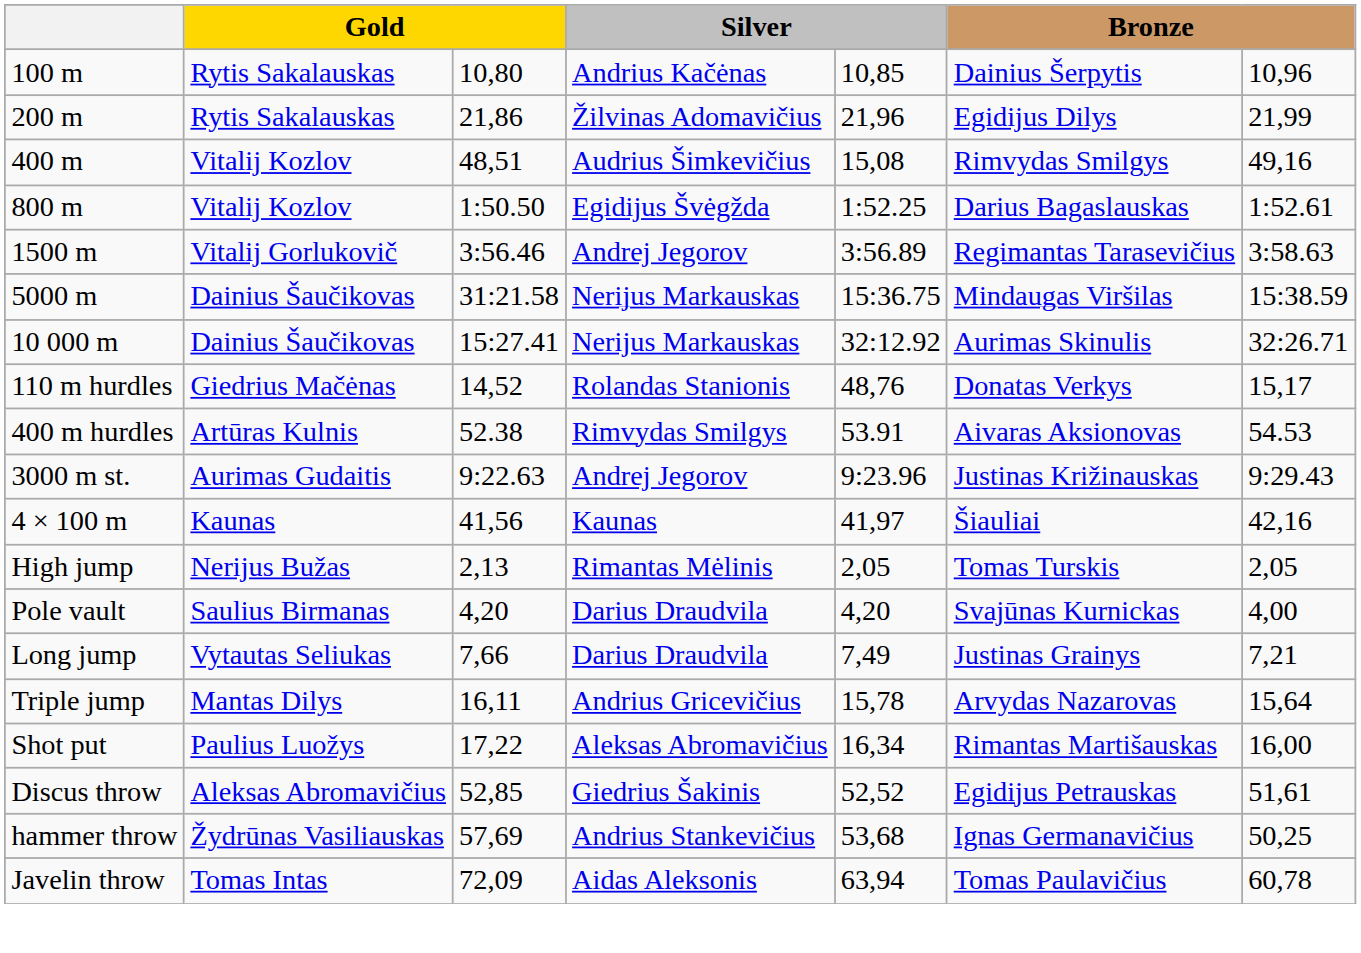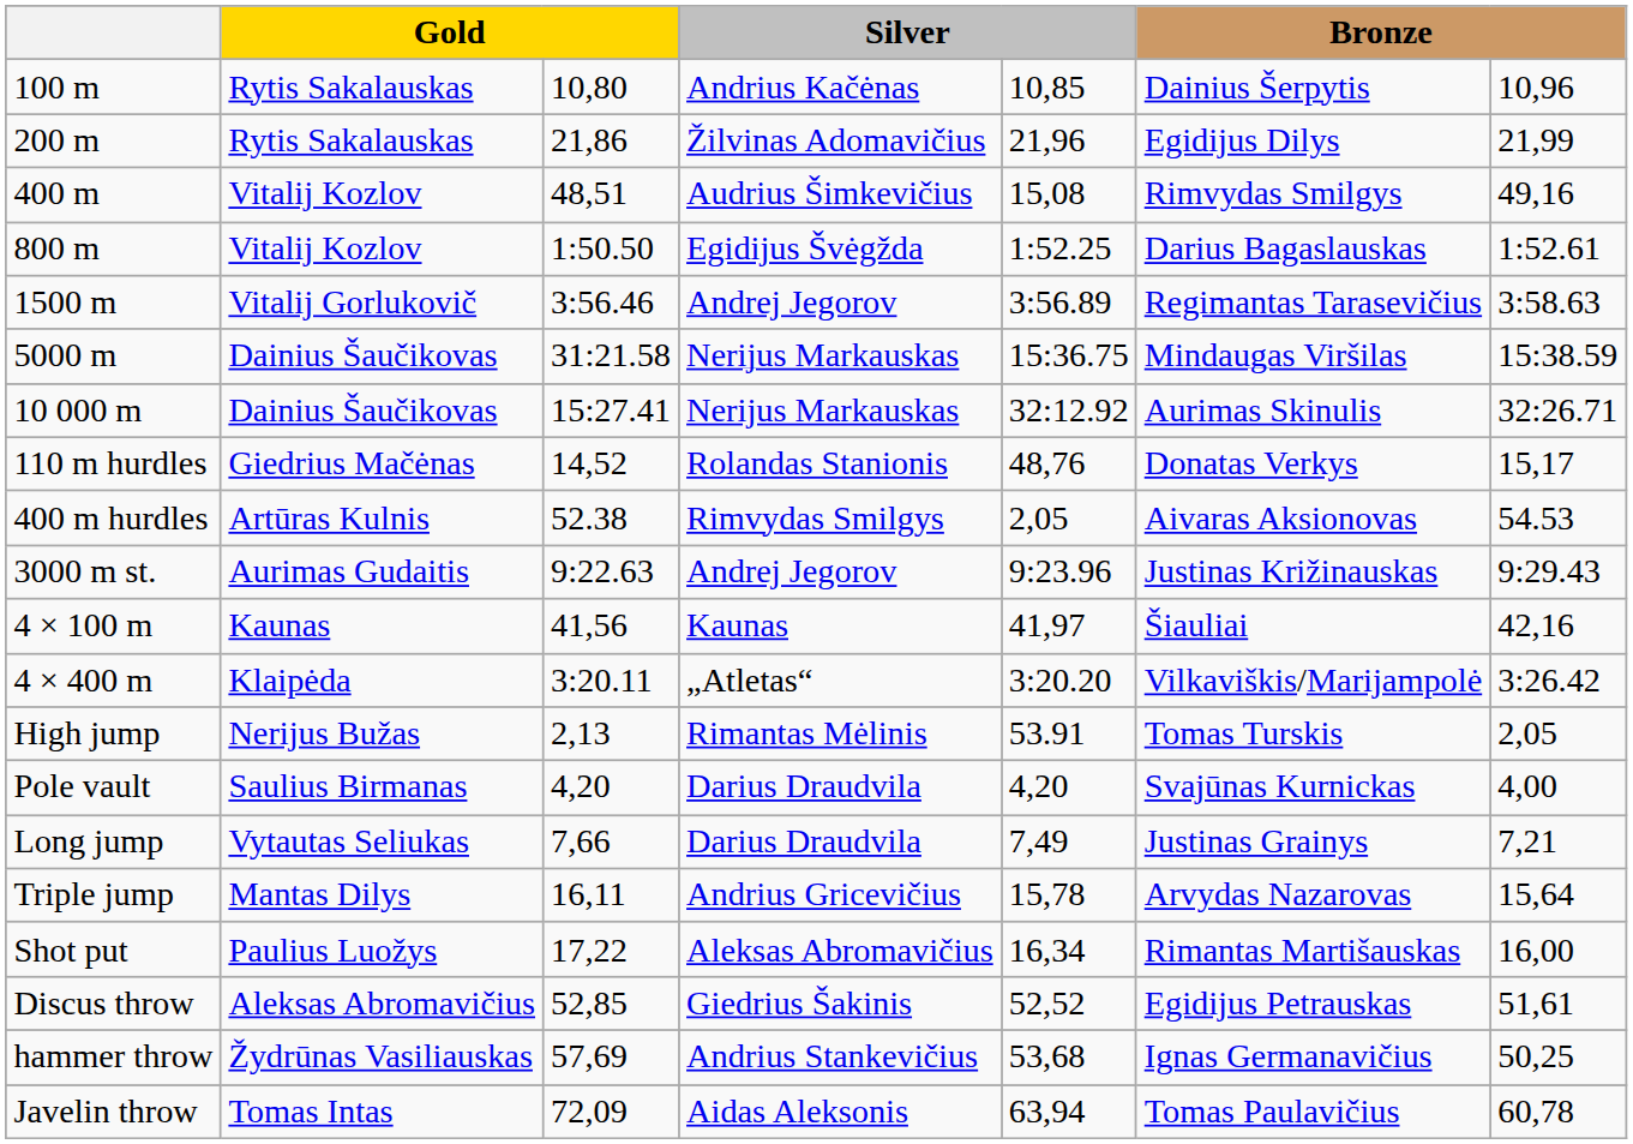 <table class="wikitable">
 <tr>
 <th></th>
 <th style="background:gold;" colspan=2>Gold</th>
 <th style="background:silver;" colspan=2>Silver</th>
 <th style="background:#CC9966;" colspan=2>Bronze</th>
 </tr>
 <tr>
 <td>100 m</td>
 <td><a href='#'>Rytis Sakalauskas</a></td>
 <td>10,80</td>
 <td><a href='#'>Andrius Kačėnas</a></td>
 <td>10,85</td>
 <td><a href='#'>Dainius Šerpytis</a></td>
 <td>10,96</td>
 </tr>
 <tr>
 <td>200 m</td>
 <td><a href='#'>Rytis Sakalauskas</a></td>
 <td>21,86</td>
 <td><a href='#'>Žilvinas Adomavičius</a></td>
 <td>21,96</td>
 <td><a href='#'>Egidijus Dilys</a></td>
 <td>21,99</td>
 </tr>
 <tr>
 <td>400 m</td>
 <td><a href='#'>Vitalij Kozlov</a></td>
 <td>48,51</td>
 <td><a href='#'>Audrius Šimkevičius</a></td>
 <td>15,08</td>
 <td><a href='#'>Rimvydas Smilgys</a></td>
 <td>49,16</td>
 </tr>
 <tr>
 <td>800 m</td>
 <td><a href='#'>Vitalij Kozlov</a></td>
 <td>1:50.50</td>
 <td><a href='#'>Egidijus Švėgžda</a></td>
 <td>1:52.25</td>
 <td><a href='#'>Darius Bagaslauskas</a></td>
 <td>1:52.61</td>
 </tr>
 <tr>
 <td>1500 m</td>
 <td><a href='#'>Vitalij Gorlukovič</a></td>
 <td>3:56.46</td>
 <td><a href='#'>Andrej Jegorov</a></td>
 <td>3:56.89</td>
 <td><a href='#'>Regimantas Tarasevičius</a></td>
 <td>3:58.63</td>
 </tr>
 <tr>
 <td>5000 m</td>
 <td><a href='#'>Dainius Šaučikovas</a></td>
 <td>31:21.58</td>
 <td><a href='#'>Nerijus Markauskas</a></td>
 <td>15:36.75</td>
 <td><a href='#'>Mindaugas Viršilas</a></td>
 <td>15:38.59</td>
 </tr>
 <tr>
 <td>10 000 m</td>
 <td><a href='#'>Dainius Šaučikovas</a></td>
 <td>15:27.41</td>
 <td><a href='#'>Nerijus Markauskas</a></td>
 <td>32:12.92</td>
 <td><a href='#'>Aurimas Skinulis</a></td>
 <td>32:26.71</td>
 </tr>
 <tr>
 <td>110 m hurdles</td>
 <td><a href='#'>Giedrius Mačėnas</a></td>
 <td>14,52</td>
 <td><a href='#'>Rolandas Stanionis</a></td>
 <td>48,76</td>
 <td><a href='#'>Donatas Verkys</a></td>
 <td>15,17</td>
 </tr>
 <tr>
 <td>400 m hurdles</td>
 <td><a href='#'>Artūras Kulnis</a></td>
 <td>52.38</td>
 <td><a href='#'>Rimvydas Smilgys</a></td>
-<td>53.91</td>
+<td>2,05</td>
 <td><a href='#'>Aivaras Aksionovas</a></td>
 <td>54.53</td>
 </tr>
 <tr>
 <td>3000 m st.</td>
 <td><a href='#'>Aurimas Gudaitis</a></td>
 <td>9:22.63</td>
 <td><a href='#'>Andrej Jegorov</a></td>
 <td>9:23.96</td>
 <td><a href='#'>Justinas Križinauskas</a></td>
 <td>9:29.43</td>
 </tr>
 <tr>
 <td>4 × 100 m</td>
 <td><a href='#'>Kaunas</a></td>
 <td>41,56</td>
 <td><a href='#'>Kaunas</a></td>
 <td>41,97</td>
 <td><a href='#'>Šiauliai</a></td>
 <td>42,16</td>
 </tr>
 <tr>
+<td>4 × 400 m</td>
+<td><a href='#'>Klaipėda</a></td>
+<td>3:20.11</td>
+<td>„Atletas“</td>
+<td>3:20.20</td>
+<td><a href='#'>Vilkaviškis</a>/<a href='#'>Marijampolė</a></td>
+<td>3:26.42</td>
+</tr>
+<tr>
 <td>High jump</td>
 <td><a href='#'>Nerijus Bužas</a></td>
 <td>2,13</td>
 <td><a href='#'>Rimantas Mėlinis</a></td>
-<td>2,05</td>
+<td>53.91</td>
 <td><a href='#'>Tomas Turskis</a></td>
 <td>2,05</td>
 </tr>
 <tr>
 <td>Pole vault</td>
 <td><a href='#'>Saulius Birmanas</a></td>
 <td>4,20</td>
 <td><a href='#'>Darius Draudvila</a></td>
 <td>4,20</td>
 <td><a href='#'>Svajūnas Kurnickas</a></td>
 <td>4,00</td>
 </tr>
 <tr>
 <td>Long jump</td>
 <td><a href='#'>Vytautas Seliukas</a></td>
 <td>7,66</td>
 <td><a href='#'>Darius Draudvila</a></td>
 <td>7,49</td>
 <td><a href='#'>Justinas Grainys</a></td>
 <td>7,21</td>
 </tr>
 <tr>
 <td>Triple jump</td>
 <td><a href='#'>Mantas Dilys</a></td>
 <td>16,11</td>
 <td><a href='#'>Andrius Gricevičius</a></td>
 <td>15,78</td>
 <td><a href='#'>Arvydas Nazarovas</a></td>
 <td>15,64</td>
 </tr>
 <tr>
 <td>Shot put</td>
 <td><a href='#'>Paulius Luožys</a></td>
 <td>17,22</td>
 <td><a href='#'>Aleksas Abromavičius</a></td>
 <td>16,34</td>
 <td><a href='#'>Rimantas Martišauskas</a></td>
 <td>16,00</td>
 </tr>
 <tr>
 <td>Discus throw</td>
 <td><a href='#'>Aleksas Abromavičius</a></td>
 <td>52,85</td>
 <td><a href='#'>Giedrius Šakinis</a></td>
 <td>52,52</td>
 <td><a href='#'>Egidijus Petrauskas</a></td>
 <td>51,61</td>
 </tr>
 <tr>
 <td>hammer throw</td>
 <td><a href='#'>Žydrūnas Vasiliauskas</a></td>
 <td>57,69</td>
 <td><a href='#'>Andrius Stankevičius</a></td>
 <td>53,68</td>
 <td><a href='#'>Ignas Germanavičius</a></td>
 <td>50,25</td>
 </tr>
 <tr>
 <td>Javelin throw</td>
 <td><a href='#'>Tomas Intas</a></td>
 <td>72,09</td>
 <td><a href='#'>Aidas Aleksonis</a></td>
 <td>63,94</td>
 <td><a href='#'>Tomas Paulavičius</a></td>
 <td>60,78</td>
 </tr>
 </table>
